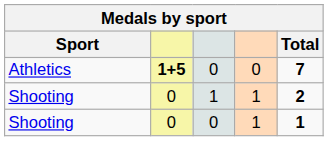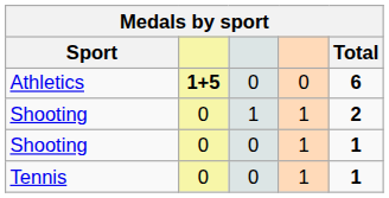 <table class="wikitable" style="font-size:90%; text-align:center;">
 <tr>
 <th colspan="5">Medals by sport</th>
 </tr>
 <tr>
 <th width="120">Sport</th>
 <th scope="col" width="30" style="background:#F7F6A8;"></th>
 <th scope="col" width="30" style="background:#DCE5E5;"></th>
 <th scope="col" width="30" style="background:#FFDAB9;"></th>
 <th width="30">Total</th>
 </tr>
 <tr>
 <td align="left"><a href='#'>Athletics</a></td>
 <td style="background:#F7F6A8;"><strong>1+5</strong></td>
 <td style="background:#DCE5E5;">0</td>
 <td style="background:#FFDAB9;">0</td>
-<td><strong>7</strong></td>
+<td><strong>6</strong></td>
 </tr>
 <tr>
 <td align="left"><a href='#'>Shooting</a></td>
 <td style="background:#F7F6A8;">0</td>
 <td style="background:#DCE5E5;">1</td>
 <td style="background:#FFDAB9;">1</td>
 <td><strong>2</strong></td>
 </tr>
 <tr>
 <td align="left"><a href='#'>Shooting</a></td>
 <td style="background:#F7F6A8;">0</td>
 <td style="background:#DCE5E5;">0</td>
 <td style="background:#FFDAB9;">1</td>
 <td><strong>1</strong></td>
 </tr>
+<tr>
+<td align="left"><a href='#'>Tennis</a></td>
+<td style="background:#F7F6A8;">0</td>
+<td style="background:#DCE5E5;">0</td>
+<td style="background:#FFDAB9;">1</td>
+<td><strong>1</strong></td>
+</tr>
 </table>
